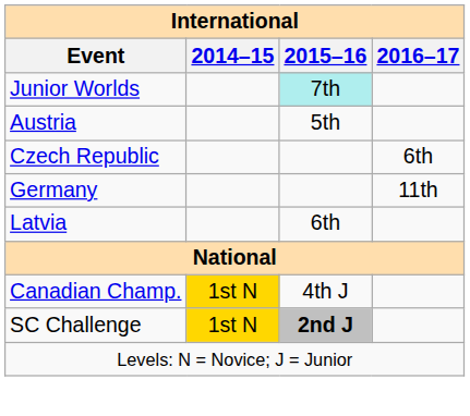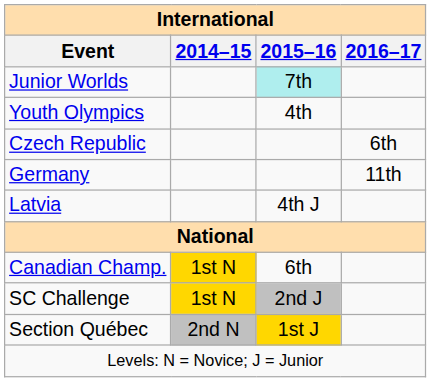 <table class="wikitable" style="text-align:center">
 <tr>
 <th style="background-color: #ffdead; " colspan=4 align=center>International</th>
 </tr>
 <tr>
 <th>Event</th>
 <th><a href='#'>2014–15</a></th>
 <th><a href='#'>2015–16</a></th>
 <th><a href='#'>2016–17</a></th>
 </tr>
 <tr>
 <td align=left><a href='#'>Junior Worlds</a></td>
 <td></td>
 <td style="background: paleturquoise;">7th</td>
 <td></td>
 </tr>
 <tr>
-<td align=left> <a href='#'>Austria</a></td>
+<td align=left><a href='#'>Youth Olympics</a></td>
 <td></td>
-<td>5th</td>
+<td>4th</td>
 <td></td>
 </tr>
 <tr>
 <td align=left> <a href='#'>Czech Republic</a></td>
 <td></td>
 <td></td>
 <td>6th</td>
 </tr>
 <tr>
 <td align=left> <a href='#'>Germany</a></td>
 <td></td>
 <td></td>
 <td>11th</td>
 </tr>
 <tr>
 <td align=left> <a href='#'>Latvia</a></td>
 <td></td>
-<td>6th</td>
+<td>4th J</td>
 <td></td>
 </tr>
 <tr>
 <th style="background-color: #ffdead; " colspan=4 align=center>National</th>
 </tr>
 <tr>
 <td align=left><a href='#'>Canadian Champ.</a></td>
 <td bgcolor=gold>1st N</td>
-<td>4th J</td>
+<td>6th</td>
 <td></td>
 </tr>
 <tr>
 <td align=left>SC Challenge</td>
 <td bgcolor=gold>1st N</td>
-<td bgcolor=silver><strong>2nd J</strong></td>
+<td bgcolor=silver>2nd J</td>
+<td></td>
+</tr>
+<tr>
+<td align=left>Section Québec</td>
+<td bgcolor=silver>2nd N</td>
+<td bgcolor=gold>1st J</td>
 <td></td>
 </tr>
 <tr>
 <td colspan=4 align=center><small> Levels: N = Novice; J = Junior </small></td>
 </tr>
 </table>
